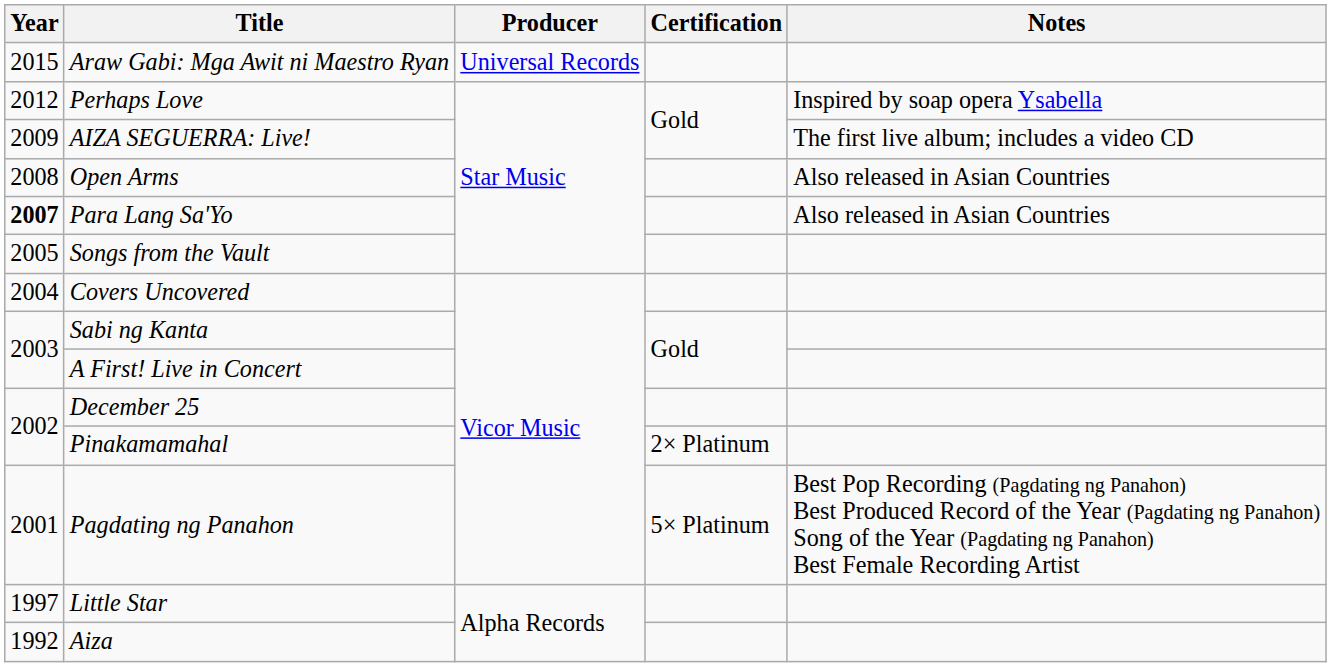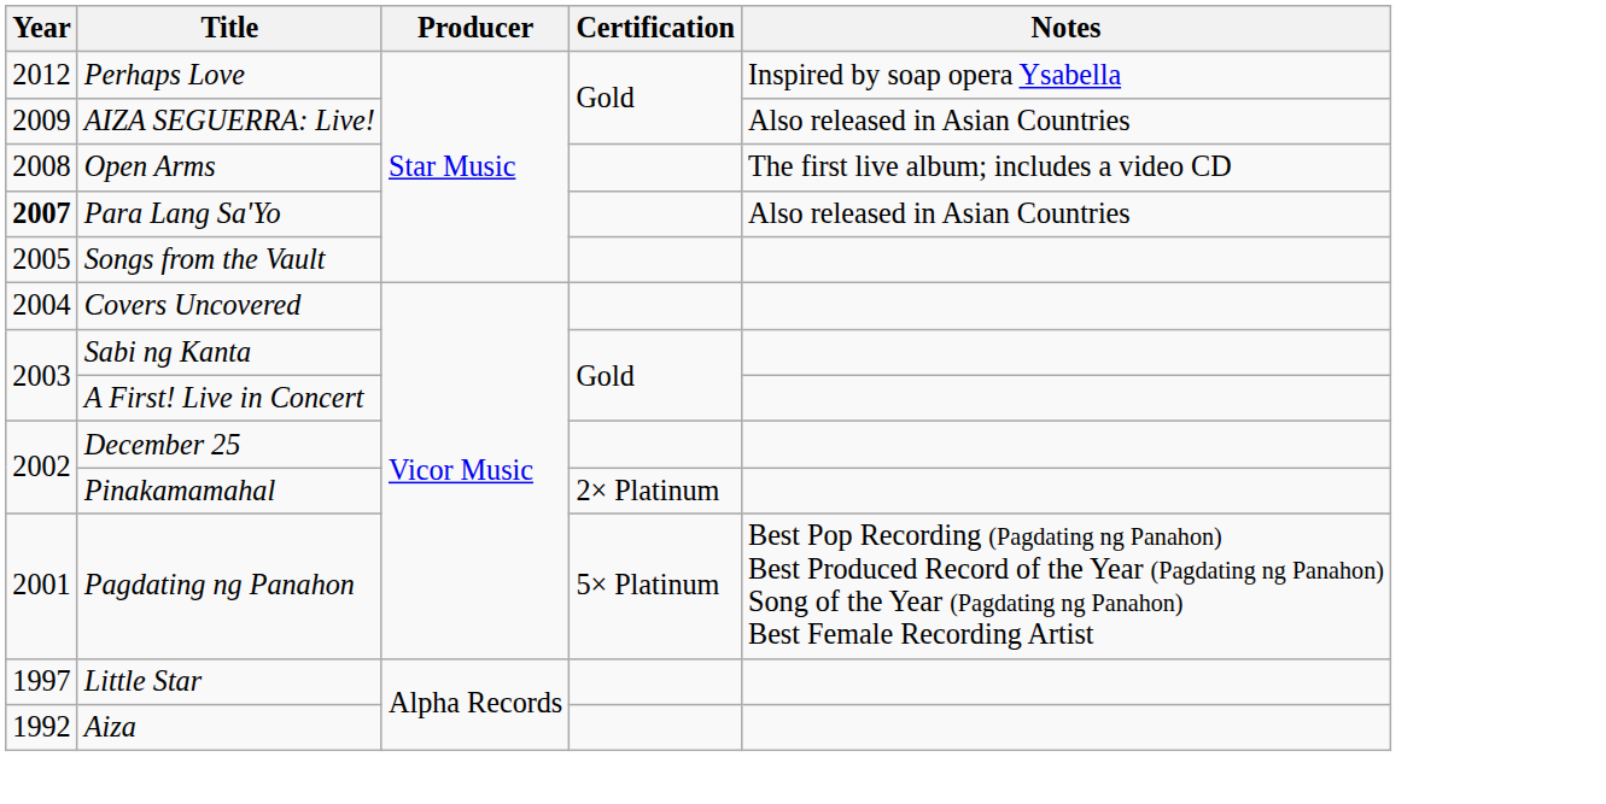 <table class="wikitable">
 <tr>
 <th>Year</th>
 <th>Title</th>
 <th>Producer</th>
 <th>Certification</th>
 <th>Notes</th>
-</tr>
-<tr>
-<td>2015</td>
-<td><em>Araw Gabi: Mga Awit ni Maestro Ryan</em></td>
-<td><a href='#'>Universal Records</a></td>
-<td></td>
-<td></td>
 </tr>
 <tr>
 <td>2012</td>
 <td><em>Perhaps Love</em></td>
 <td rowspan="5"><a href='#'>Star Music</a></td>
 <td rowspan="2">Gold</td>
 <td>Inspired by soap opera <a href='#'>Ysabella</a></td>
 </tr>
 <tr>
 <td>2009</td>
 <td><em>AIZA SEGUERRA: Live!</em></td>
-<td>The first live album; includes a video CD</td>
+<td>Also released in Asian Countries</td>
 </tr>
 <tr>
 <td>2008</td>
 <td><em>Open Arms</em></td>
 <td></td>
-<td>Also released in Asian Countries</td>
+<td>The first live album; includes a video CD</td>
 </tr>
 <tr>
 <td><strong>2007</strong></td>
 <td><em>Para Lang Sa'Yo</em></td>
 <td></td>
 <td>Also released in Asian Countries</td>
 </tr>
 <tr>
 <td>2005</td>
 <td><em>Songs from the Vault</em></td>
 <td></td>
 <td></td>
 </tr>
 <tr>
 <td>2004</td>
 <td><em>Covers Uncovered</em></td>
 <td rowspan=6><a href='#'>Vicor Music</a></td>
 <td></td>
 <td></td>
 </tr>
 <tr>
 <td rowspan=2>2003</td>
 <td><em>Sabi ng Kanta</em></td>
 <td rowspan="2">Gold</td>
 <td></td>
 </tr>
 <tr>
 <td><em>A First! Live in Concert</em></td>
 <td></td>
 </tr>
 <tr>
 <td rowspan=2>2002</td>
 <td><em>December 25</em></td>
 <td></td>
 <td></td>
 </tr>
 <tr>
 <td><em>Pinakamamahal</em></td>
 <td>2× Platinum</td>
 <td></td>
 </tr>
 <tr>
 <td>2001</td>
 <td><em>Pagdating ng Panahon</em></td>
 <td>5× Platinum</td>
 <td>Best Pop Recording <small>(Pagdating ng Panahon)</small><br>Best Produced Record of the Year <small>(Pagdating ng Panahon)</small><br> Song of the Year <small>(Pagdating ng Panahon)</small><br>Best Female Recording Artist</td>
 </tr>
 <tr>
 <td>1997</td>
 <td><em>Little Star</em></td>
 <td rowspan="2">Alpha Records</td>
 <td></td>
 <td></td>
 </tr>
 <tr>
 <td>1992</td>
 <td><em>Aiza</em></td>
 <td></td>
 <td></td>
 </tr>
 </table>
